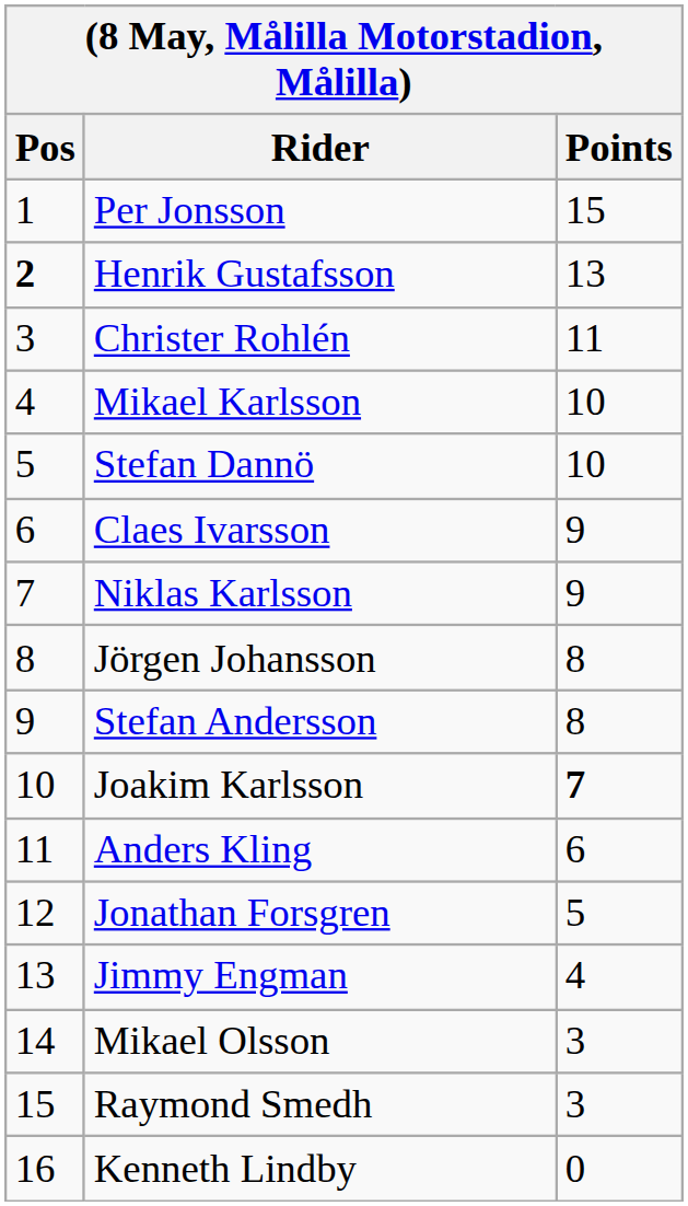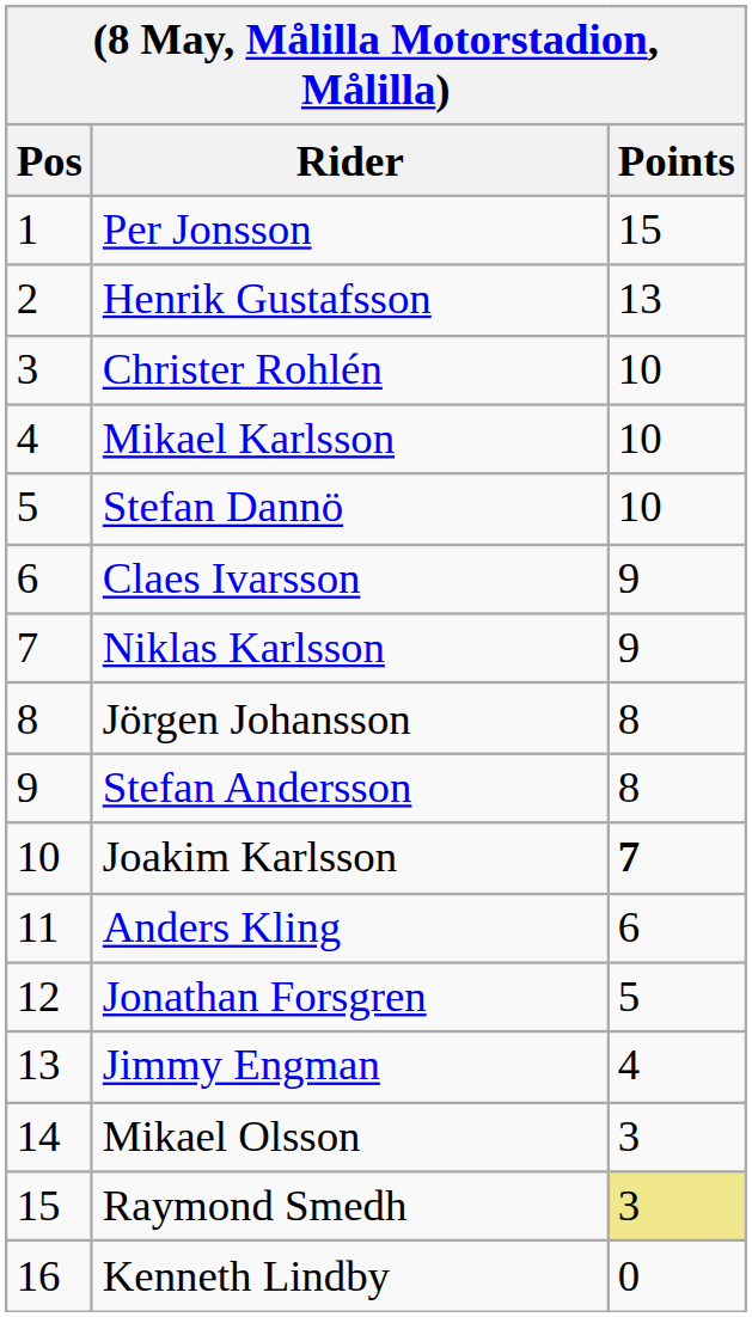 <table class="wikitable">
 <tr>
 <th colspan="6">(8 May, <a href='#'>Målilla Motorstadion</a>, <a href='#'>Målilla</a>)</th>
 </tr>
 <tr>
 <th width=20>Pos</th>
 <th width=180>Rider</th>
 <th width=40>Points</th>
 </tr>
 <tr>
 <td>1</td>
 <td style="text-align:left;"><a href='#'>Per Jonsson</a></td>
 <td>15</td>
 </tr>
 <tr>
-<td><strong>2</strong></td>
+<td>2</td>
 <td style="text-align:left;"><a href='#'>Henrik Gustafsson</a></td>
 <td>13</td>
 </tr>
 <tr>
 <td>3</td>
 <td style="text-align:left;"><a href='#'>Christer Rohlén</a></td>
-<td>11</td>
+<td>10</td>
 </tr>
 <tr>
 <td>4</td>
 <td style="text-align:left;"><a href='#'>Mikael Karlsson</a></td>
 <td>10</td>
 </tr>
 <tr>
 <td>5</td>
 <td style="text-align:left;"><a href='#'>Stefan Dannö</a></td>
 <td>10</td>
 </tr>
 <tr>
 <td>6</td>
 <td style="text-align:left;"><a href='#'>Claes Ivarsson</a></td>
 <td>9</td>
 </tr>
 <tr>
 <td>7</td>
 <td style="text-align:left;"><a href='#'>Niklas Karlsson</a></td>
 <td>9</td>
 </tr>
 <tr>
 <td>8</td>
 <td style="text-align:left;">Jörgen Johansson</td>
 <td>8</td>
 </tr>
 <tr>
 <td>9</td>
 <td style="text-align:left;"><a href='#'>Stefan Andersson</a></td>
 <td>8</td>
 </tr>
 <tr>
 <td>10</td>
 <td style="text-align:left;">Joakim Karlsson</td>
 <td><strong>7</strong></td>
 </tr>
 <tr>
 <td>11</td>
 <td style="text-align:left;"><a href='#'>Anders Kling</a></td>
 <td>6</td>
 </tr>
 <tr>
 <td>12</td>
 <td style="text-align:left;"><a href='#'>Jonathan Forsgren</a></td>
 <td>5</td>
 </tr>
 <tr>
 <td>13</td>
 <td style="text-align:left;"><a href='#'>Jimmy Engman</a></td>
 <td>4</td>
 </tr>
 <tr>
 <td>14</td>
 <td style="text-align:left;">Mikael Olsson</td>
 <td>3</td>
 </tr>
 <tr>
 <td>15</td>
 <td style="text-align:left;">Raymond Smedh</td>
-<td>3</td>
+<td style="background: khaki;">3</td>
 </tr>
 <tr>
 <td>16</td>
 <td style="text-align:left;">Kenneth Lindby</td>
 <td>0</td>
 </tr>
 </table>
